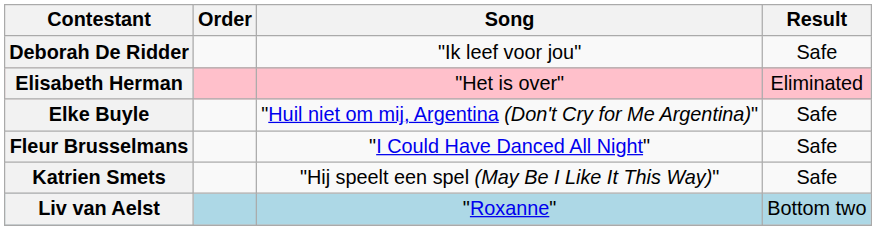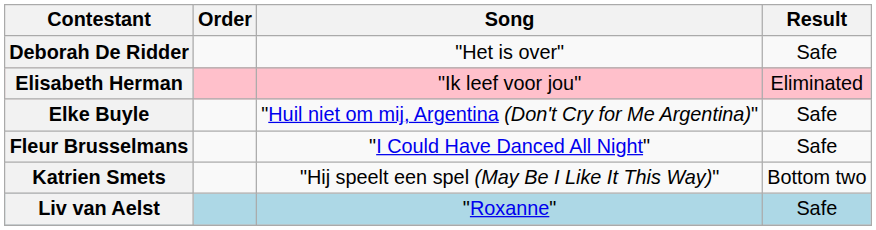 <table class="wikitable plainrowheaders" style="text-align:center;">
 <tr>
 <th scope="col">Contestant</th>
 <th scope="col">Order</th>
 <th scope="col">Song</th>
 <th scope="col">Result</th>
 </tr>
 <tr>
 <th scope="row">Deborah De Ridder</th>
 <td></td>
-<td>"Ik leef voor jou"</td>
+<td>"Het is over"</td>
 <td>Safe</td>
 </tr>
 <tr style = "background:pink">
 <th scope="row">Elisabeth Herman</th>
 <td></td>
-<td>"Het is over"</td>
+<td>"Ik leef voor jou"</td>
 <td>Eliminated</td>
 </tr>
 <tr>
 <th scope="row">Elke Buyle</th>
 <td></td>
 <td>"<a href='#'>Huil niet om mij, Argentina</a> <em>(Don't Cry for Me Argentina)</em>"</td>
 <td>Safe</td>
 </tr>
 <tr>
 <th scope="row">Fleur Brusselmans</th>
 <td></td>
 <td>"<a href='#'>I Could Have Danced All Night</a>"</td>
 <td>Safe</td>
 </tr>
 <tr>
 <th scope="row">Katrien Smets</th>
 <td></td>
 <td>"Hij speelt een spel <em>(May Be I Like It This Way)</em>"</td>
-<td>Safe</td>
+<td>Bottom two</td>
 </tr>
 <tr style="background:lightblue;">
 <th scope="row">Liv van Aelst</th>
 <td></td>
 <td>"<a href='#'>Roxanne</a>"</td>
-<td>Bottom two</td>
+<td>Safe</td>
 </tr>
 <tr>
 </tr>
 </table>
